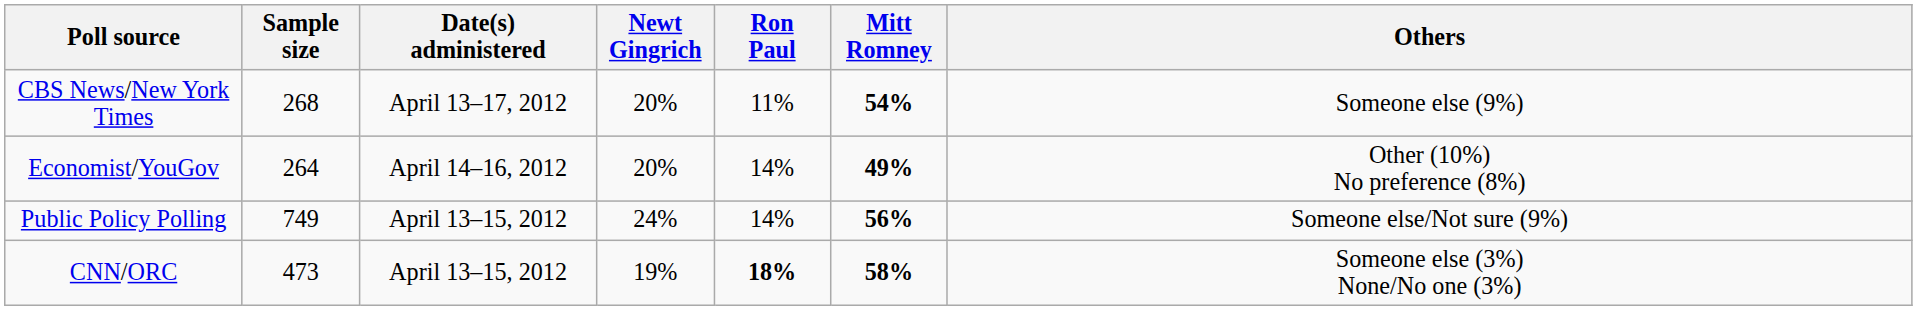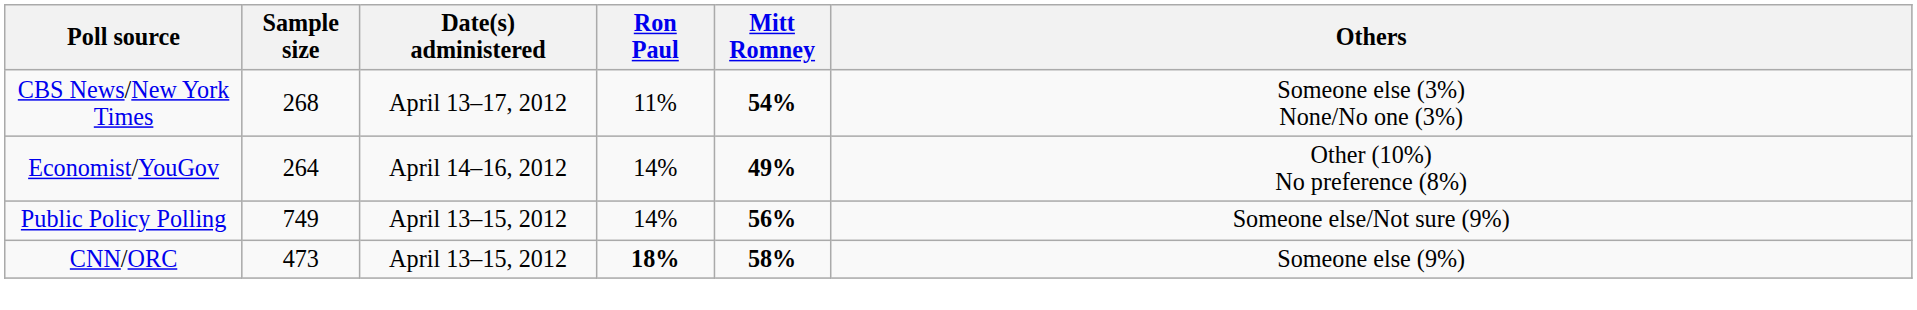 <table class="wikitable" style="text-align:center; width:100%;">
 <tr>
 <th style="width:150px;">Poll source</th>
 <th style="width:70px;">Sample<br>size</th>
 <th style="width:150px;">Date(s)<br> administered</th>
-<th style="width:70px;"><a href='#'>Newt<br> Gingrich</a></th>
 <th style="width:70px;"><a href='#'>Ron<br> Paul</a></th>
 <th style="width:70px;"><a href='#'>Mitt<br> Romney</a></th>
 <th>Others</th>
 </tr>
 <tr>
 <td><a href='#'>CBS News</a>/<a href='#'>New York Times</a></td>
 <td>268</td>
 <td>April 13–17, 2012</td>
-<td>20%</td>
 <td>11%</td>
 <td><strong>54%</strong></td>
-<td>Someone else (9%)</td>
+<td>Someone else (3%)<br>None/No one (3%)</td>
 </tr>
 <tr>
 <td><a href='#'>Economist</a>/<a href='#'>YouGov</a></td>
 <td>264</td>
 <td>April 14–16, 2012</td>
-<td>20%</td>
 <td>14%</td>
 <td><strong>49%</strong></td>
 <td>Other (10%)<br>No preference (8%)</td>
 </tr>
 <tr>
 <td><a href='#'>Public Policy Polling</a></td>
 <td>749</td>
 <td>April 13–15, 2012</td>
-<td>24%</td>
 <td>14%</td>
 <td><strong>56%</strong></td>
 <td>Someone else/Not sure (9%)</td>
 </tr>
 <tr>
 <td><a href='#'>CNN</a>/<a href='#'>ORC</a></td>
 <td>473</td>
 <td>April 13–15, 2012</td>
-<td>19%</td>
 <td><strong>18%</strong></td>
 <td><strong>58%</strong></td>
-<td>Someone else (3%)<br>None/No one (3%)</td>
+<td>Someone else (9%)</td>
 </tr>
 </table>
